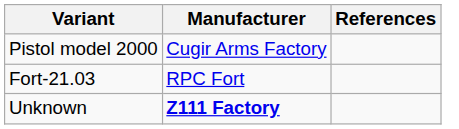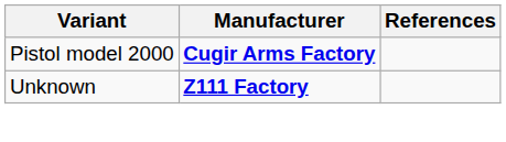 <table class="wikitable">
 <tr>
 <th>Variant</th>
 <th>Manufacturer</th>
 <th>References</th>
 </tr>
 <tr>
 <td>Pistol model 2000</td>
-<td> <a href='#'>Cugir Arms Factory</a></td>
-<td></td>
-</tr>
-<tr>
-<td>Fort-21.03</td>
-<td> <a href='#'>RPC Fort</a></td>
+<td><strong> <a href='#'>Cugir Arms Factory</a></strong></td>
 <td></td>
 </tr>
 <tr>
 <td>Unknown</td>
 <td><strong> <a href='#'>Z111 Factory</a></strong></td>
 <td></td>
 </tr>
 </table>
